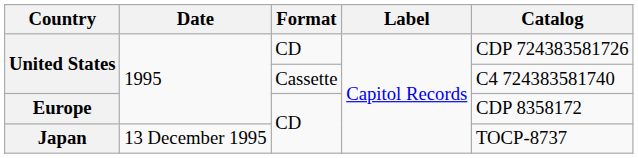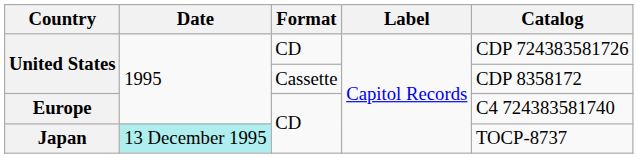 <table class="wikitable plainrowheaders">
 <tr>
 <th scope="col">Country</th>
 <th scope="col">Date</th>
 <th scope="col">Format</th>
 <th scope="col">Label</th>
 <th scope="col">Catalog</th>
 </tr>
 <tr>
 <th scope="row" rowspan="2">United States</th>
 <td rowspan="3">1995</td>
 <td>CD</td>
 <td rowspan="4"><a href='#'>Capitol Records</a></td>
 <td>CDP 724383581726</td>
 </tr>
 <tr>
 <td>Cassette</td>
-<td>C4 724383581740</td>
+<td>CDP 8358172</td>
 </tr>
 <tr>
 <th scope="row">Europe</th>
 <td rowspan="2">CD</td>
-<td>CDP 8358172</td>
+<td>C4 724383581740</td>
 </tr>
 <tr>
 <th scope="row">Japan</th>
-<td>13 December 1995</td>
+<td style="background: paleturquoise;">13 December 1995</td>
 <td>TOCP-8737</td>
 </tr>
 </table>
